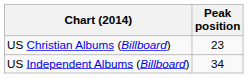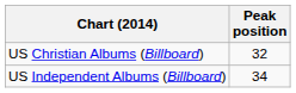 <table class="wikitable sortable">
 <tr>
 <th>Chart (2014)</th>
 <th>Peak<br>position</th>
 </tr>
 <tr>
 <td>US <a href='#'>Christian Albums</a> (<em><a href='#'>Billboard</a></em>)</td>
-<td align=center>23</td>
+<td align=center>32</td>
 </tr>
 <tr>
 <td>US <a href='#'>Independent Albums</a> (<em><a href='#'>Billboard</a></em>)</td>
 <td align=center>34</td>
 </tr>
 </table>
